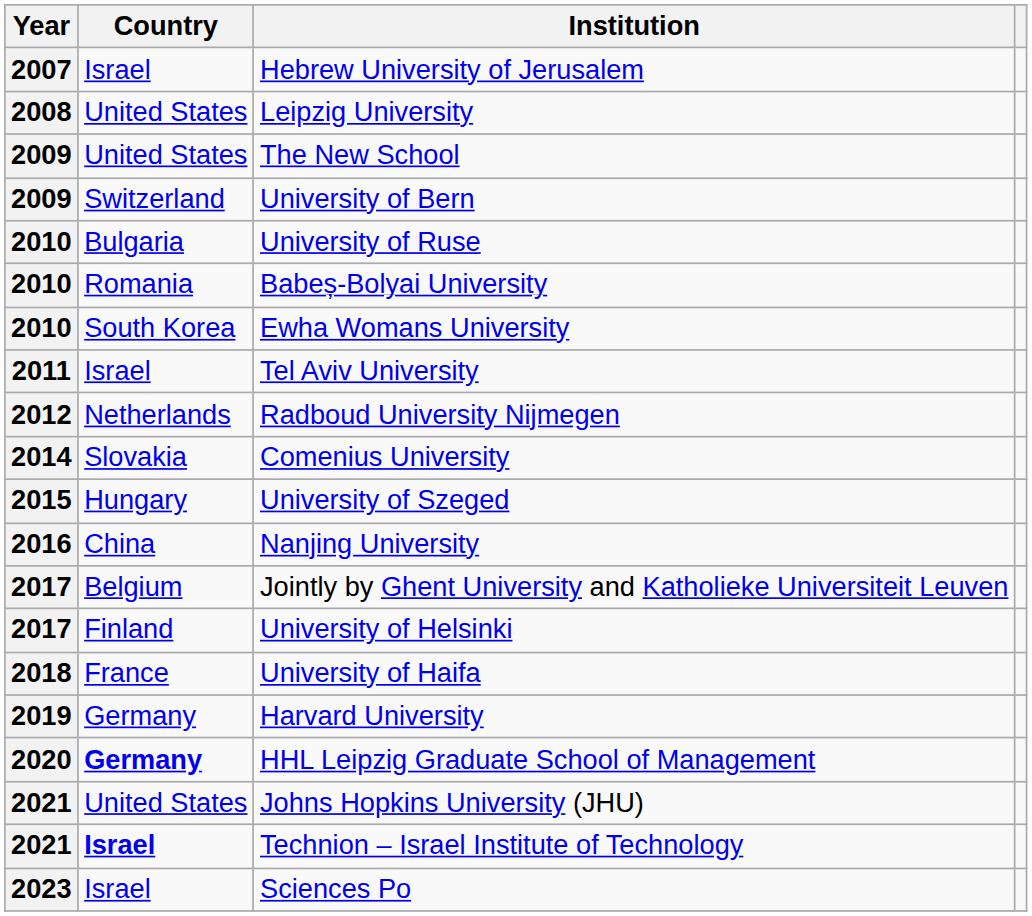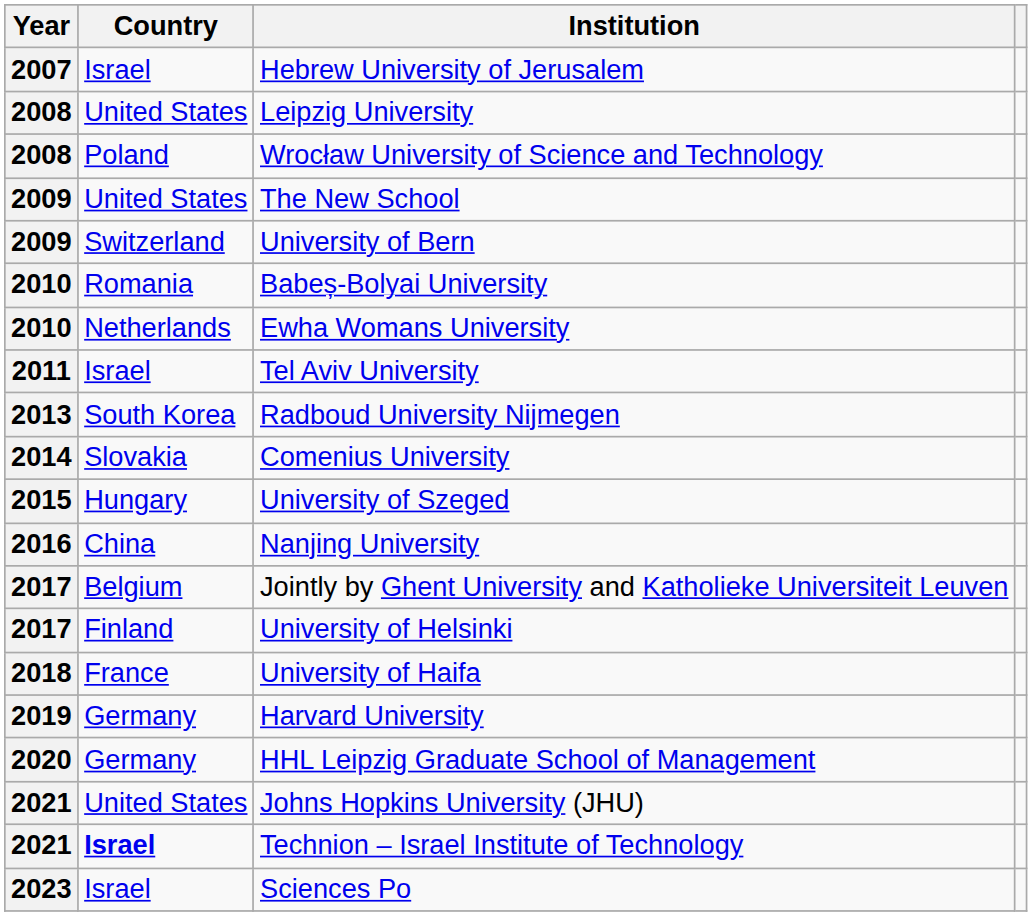 <table class="wikitable sortable">
 <tr>
 <th scope=col>Year</th>
 <th scope=col>Country</th>
 <th scope=col>Institution</th>
 <th scope=col class="unsortable"></th>
 </tr>
 <tr>
 <th scope=row>2007</th>
 <td><a href='#'>Israel</a></td>
 <td><a href='#'>Hebrew University of Jerusalem</a></td>
 <td></td>
 </tr>
 <tr>
 <th scope=row>2008</th>
 <td><a href='#'>United States</a></td>
 <td><a href='#'>Leipzig University</a></td>
 <td></td>
 </tr>
 <tr>
+<th scope=row>2008</th>
+<td><a href='#'>Poland</a></td>
+<td><a href='#'>Wrocław University of Science and Technology</a></td>
+<td></td>
+</tr>
+<tr>
 <th scope=row>2009</th>
 <td><a href='#'>United States</a></td>
 <td><a href='#'>The New School</a></td>
 <td></td>
 </tr>
 <tr>
 <th scope=row>2009</th>
 <td><a href='#'>Switzerland</a></td>
 <td><a href='#'>University of Bern</a></td>
 <td></td>
 </tr>
 <tr>
 <th scope=row>2010</th>
-<td><a href='#'>Bulgaria</a></td>
-<td><a href='#'>University of Ruse</a></td>
-<td></td>
-</tr>
-<tr>
-<th scope=row>2010</th>
 <td><a href='#'>Romania</a></td>
 <td><a href='#'>Babeș-Bolyai University</a></td>
 <td></td>
 </tr>
 <tr>
 <th>2010 </th>
-<td><a href='#'>South Korea</a></td>
+<td><a href='#'>Netherlands</a></td>
 <td><a href='#'>Ewha Womans University</a></td>
 <td></td>
 </tr>
 <tr>
 <th scope=row>2011</th>
 <td><a href='#'>Israel</a></td>
 <td><a href='#'>Tel Aviv University</a></td>
 <td></td>
 </tr>
 <tr>
-<th scope=row>2012</th>
-<td><a href='#'>Netherlands</a></td>
+<th scope=row>2013</th>
+<td><a href='#'>South Korea</a></td>
 <td><a href='#'>Radboud University Nijmegen</a></td>
 <td></td>
 </tr>
 <tr>
 <th scope=row>2014</th>
 <td><a href='#'>Slovakia</a></td>
 <td><a href='#'>Comenius University</a></td>
 <td></td>
 </tr>
 <tr>
 <th scope=row>2015</th>
 <td><a href='#'>Hungary</a></td>
 <td><a href='#'>University of Szeged</a></td>
 <td></td>
 </tr>
 <tr>
 <th scope=row>2016</th>
 <td><a href='#'>China</a></td>
 <td><a href='#'>Nanjing University</a></td>
 <td></td>
 </tr>
 <tr>
 <th scope=row>2017</th>
 <td><a href='#'>Belgium</a></td>
 <td>Jointly by <a href='#'>Ghent University</a> and <a href='#'>Katholieke Universiteit Leuven</a></td>
 <td></td>
 </tr>
 <tr>
 <th scope=row>2017</th>
 <td><a href='#'>Finland</a></td>
 <td><a href='#'>University of Helsinki</a></td>
 <td></td>
 </tr>
 <tr>
 <th scope=row>2018</th>
 <td><a href='#'>France</a></td>
 <td><a href='#'>University of Haifa</a></td>
 <td></td>
 </tr>
 <tr>
 <th scope=row>2019</th>
 <td><a href='#'>Germany</a></td>
 <td><a href='#'>Harvard University</a></td>
 <td></td>
 </tr>
 <tr>
 <th scope=row>2020</th>
-<td><strong><a href='#'>Germany</a></strong></td>
+<td><a href='#'>Germany</a></td>
 <td><a href='#'>HHL Leipzig Graduate School of Management</a></td>
 <td></td>
 </tr>
 <tr>
 <th scope=row>2021</th>
 <td><a href='#'>United States</a></td>
 <td><a href='#'>Johns Hopkins University</a> (JHU)</td>
 <td></td>
 </tr>
 <tr>
 <th scope=row>2021</th>
 <td><strong><a href='#'>Israel</a></strong></td>
 <td><a href='#'>Technion – Israel Institute of Technology</a></td>
 <td></td>
 </tr>
 <tr>
 <th scope=row>2023</th>
 <td><a href='#'>Israel</a></td>
 <td><a href='#'>Sciences Po</a></td>
 <td></td>
 </tr>
 </table>
